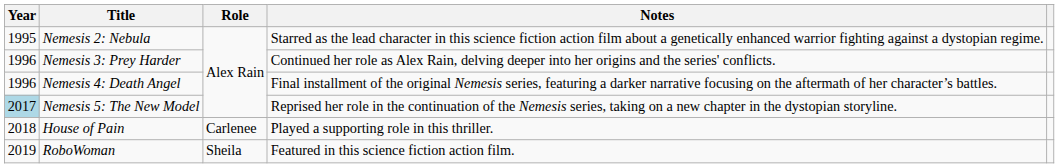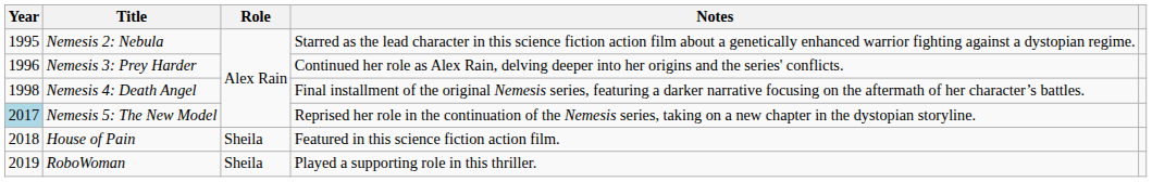 <table class="wikitable sortable">
 <tr>
 <th>Year</th>
 <th>Title</th>
 <th>Role</th>
 <th>Notes</th>
 <th></th>
 </tr>
 <tr>
 <td>1995</td>
 <td><em>Nemesis 2: Nebula</em></td>
 <td rowspan="4">Alex Rain</td>
 <td>Starred as the lead character in this science fiction action film about a genetically enhanced warrior fighting against a dystopian regime.</td>
 <td></td>
 </tr>
 <tr>
 <td>1996</td>
 <td><em>Nemesis 3: Prey Harder</em></td>
 <td>Continued her role as Alex Rain, delving deeper into her origins and the series' conflicts.</td>
 <td></td>
 </tr>
 <tr>
-<td>1996</td>
+<td>1998</td>
 <td><em>Nemesis 4: Death Angel</em></td>
 <td>Final installment of the original <em>Nemesis</em> series, featuring a darker narrative focusing on the aftermath of her character’s battles.</td>
 <td></td>
 </tr>
 <tr>
 <td style="background: lightblue;">2017</td>
 <td><em>Nemesis 5: The New Model</em></td>
 <td>Reprised her role in the continuation of the <em>Nemesis</em> series, taking on a new chapter in the dystopian storyline.</td>
 <td></td>
 </tr>
 <tr>
 <td>2018</td>
 <td><em>House of Pain</em></td>
-<td>Carlenee</td>
-<td>Played a supporting role in this thriller.</td>
+<td>Sheila</td>
+<td>Featured in this science fiction action film.</td>
 <td></td>
 </tr>
 <tr>
 <td>2019</td>
 <td><em>RoboWoman</em></td>
 <td>Sheila</td>
-<td>Featured in this science fiction action film.</td>
+<td>Played a supporting role in this thriller.</td>
 <td></td>
 </tr>
 </table>
